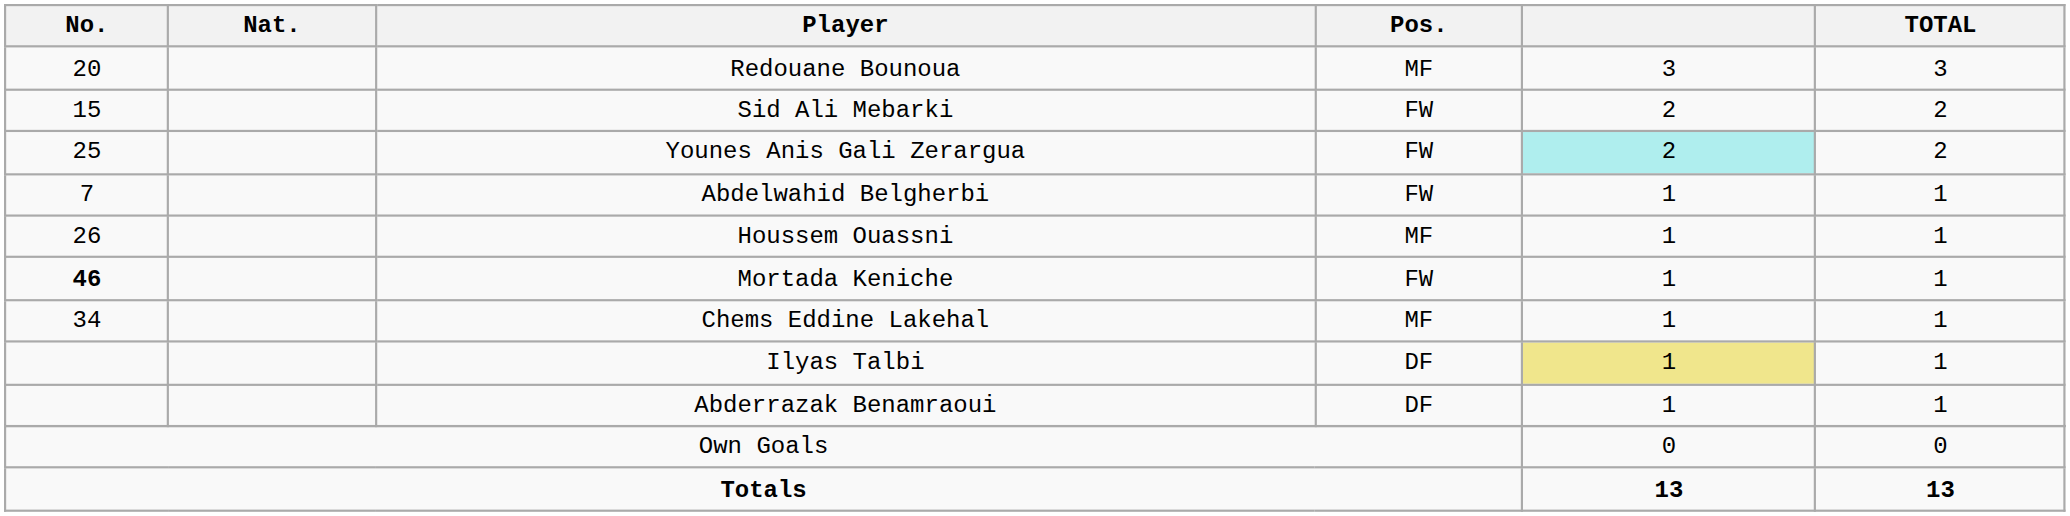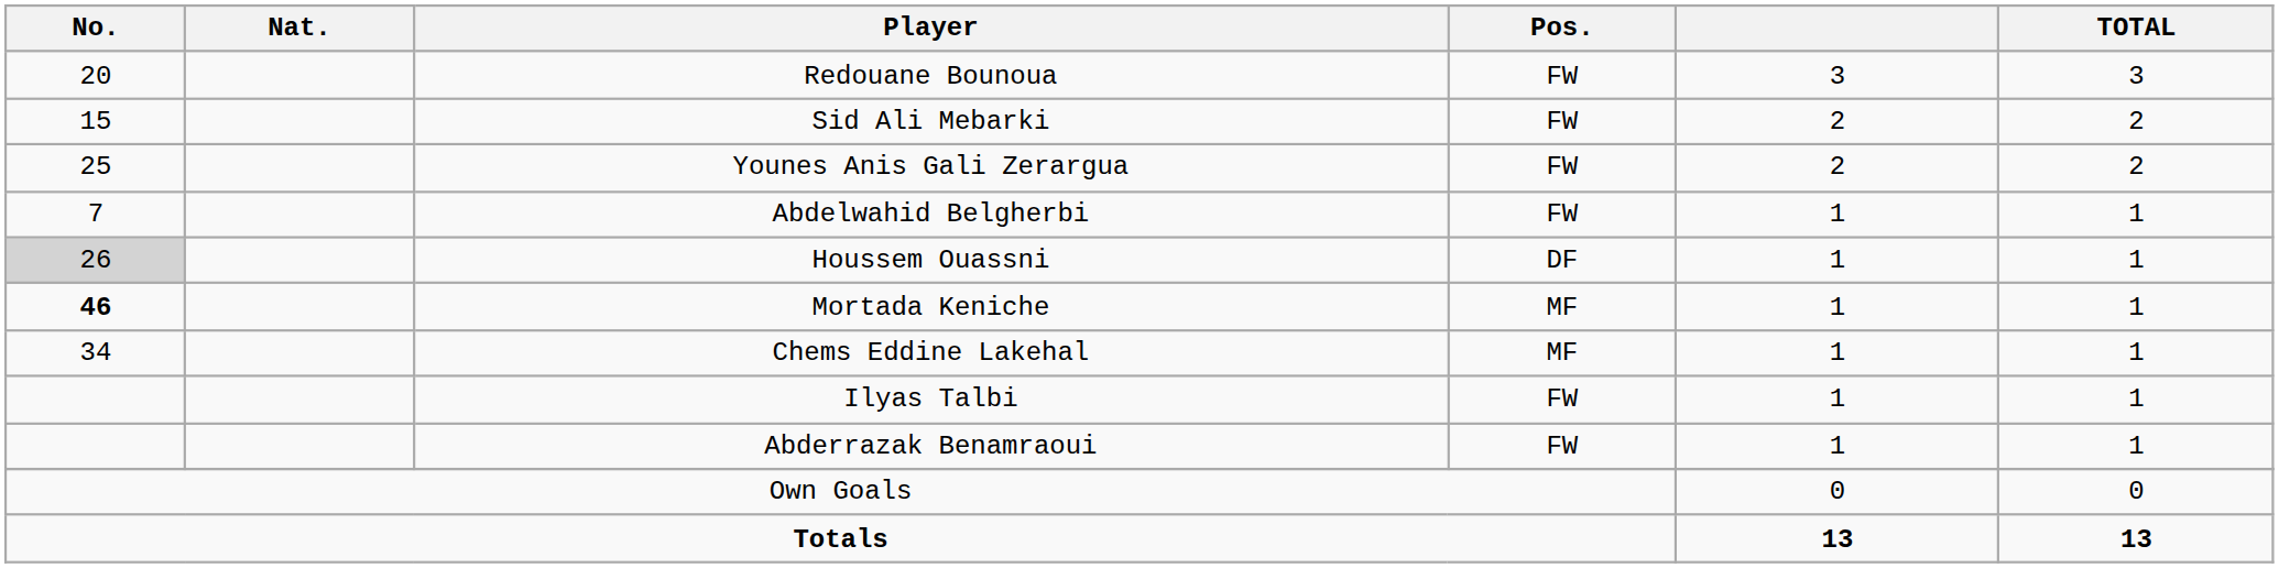 <table class="wikitable sortable alternance"  style="font-size:85%; text-align:center; line-height:14px; width:60%;">
 <tr>
 <th width=10>No.</th>
 <th width=10>Nat.</th>
 <th width=140>Player</th>
 <th width=10>Pos.</th>
 <th width=40></th>
 <th width=10>TOTAL</th>
 </tr>
 <tr>
 <td>20</td>
 <td></td>
 <td>Redouane Bounoua</td>
-<td>MF</td>
+<td>FW</td>
 <td>3</td>
 <td>3</td>
 </tr>
 <tr>
 <td>15</td>
 <td></td>
 <td>Sid Ali Mebarki</td>
 <td>FW</td>
 <td>2</td>
 <td>2</td>
 </tr>
 <tr>
 <td>25</td>
 <td></td>
 <td>Younes Anis Gali Zerargua</td>
 <td>FW</td>
-<td style="background: paleturquoise;">2</td>
+<td>2</td>
 <td>2</td>
 </tr>
 <tr>
 <td>7</td>
 <td></td>
 <td>Abdelwahid Belgherbi</td>
 <td>FW</td>
 <td>1</td>
 <td>1</td>
 </tr>
 <tr>
-<td>26</td>
+<td style="background: lightgrey;">26</td>
 <td></td>
 <td>Houssem Ouassni</td>
-<td>MF</td>
+<td>DF</td>
 <td>1</td>
 <td>1</td>
 </tr>
 <tr>
 <td><strong>46</strong></td>
 <td></td>
 <td>Mortada  Keniche</td>
-<td>FW</td>
+<td>MF</td>
 <td>1</td>
 <td>1</td>
 </tr>
 <tr>
 <td>34</td>
 <td></td>
 <td>Chems Eddine Lakehal</td>
 <td>MF</td>
 <td>1</td>
 <td>1</td>
 </tr>
 <tr>
 <td></td>
 <td></td>
 <td>Ilyas Talbi</td>
-<td>DF</td>
-<td style="background: khaki;">1</td>
+<td>FW</td>
+<td>1</td>
 <td>1</td>
 </tr>
 <tr>
 <td></td>
 <td></td>
 <td>Abderrazak Benamraoui</td>
-<td>DF</td>
+<td>FW</td>
 <td>1</td>
 <td>1</td>
 </tr>
 <tr>
 </tr>
 <tr class="sortbottom">
 <td colspan="4">Own Goals</td>
 <td>0</td>
 <td>0</td>
 </tr>
 <tr class="sortbottom">
 <td colspan="4"><strong>Totals</strong></td>
 <td><strong>13</strong></td>
 <td><strong>13</strong></td>
 </tr>
 </table>
